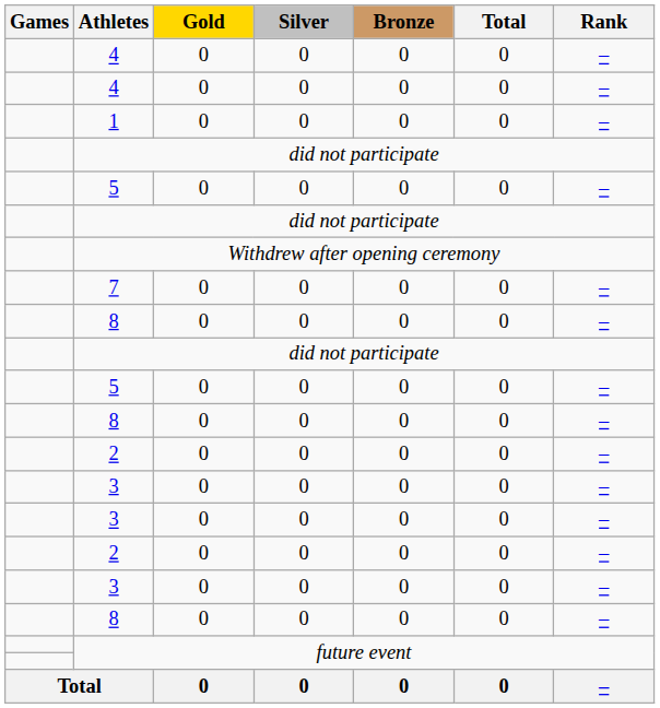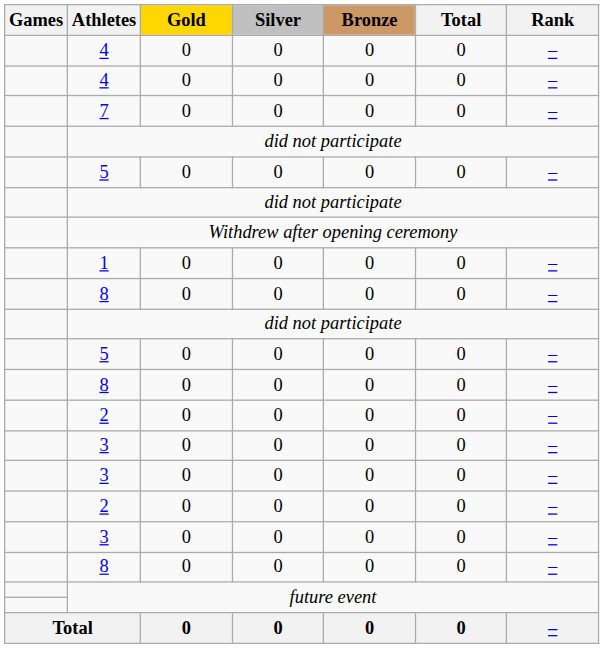 <table class="wikitable" style="text-align:center; font-size:90%;">
 <tr>
 <th>Games</th>
 <th>Athletes</th>
 <td style="background:gold; width:4.5em; font-weight:bold;">Gold</td>
 <td style="background:silver; width:4.5em; font-weight:bold;">Silver</td>
 <td style="background:#cc9966; width:4.5em; font-weight:bold;">Bronze</td>
 <th style="width:4.5em; font-weight:bold;">Total</th>
 <th style="width:4.5em; font-weight:bold;">Rank</th>
 </tr>
 <tr>
 <td align=left></td>
 <td><a href='#'>4</a></td>
 <td>0</td>
 <td>0</td>
 <td>0</td>
 <td>0</td>
 <td><a href='#'>–</a></td>
 </tr>
 <tr>
 <td align=left></td>
 <td><a href='#'>4</a></td>
 <td>0</td>
 <td>0</td>
 <td>0</td>
 <td>0</td>
 <td><a href='#'>–</a></td>
 </tr>
 <tr>
 <td align=left></td>
-<td><a href='#'>1</a></td>
+<td><a href='#'>7</a></td>
 <td>0</td>
 <td>0</td>
 <td>0</td>
 <td>0</td>
 <td><a href='#'>–</a></td>
 </tr>
 <tr>
 <td align=left></td>
 <td colspan=6><em>did not participate</em></td>
 </tr>
 <tr>
 <td align=left></td>
 <td><a href='#'>5</a></td>
 <td>0</td>
 <td>0</td>
 <td>0</td>
 <td>0</td>
 <td><a href='#'>–</a></td>
 </tr>
 <tr>
 <td align=left></td>
 <td colspan=6><em>did not participate</em></td>
 </tr>
 <tr>
 <td align=left></td>
 <td colspan=6><em>Withdrew after opening ceremony</em></td>
 </tr>
 <tr>
 <td align=left></td>
-<td><a href='#'>7</a></td>
+<td><a href='#'>1</a></td>
 <td>0</td>
 <td>0</td>
 <td>0</td>
 <td>0</td>
 <td><a href='#'>–</a></td>
 </tr>
 <tr>
 <td align=left></td>
 <td><a href='#'>8</a></td>
 <td>0</td>
 <td>0</td>
 <td>0</td>
 <td>0</td>
 <td><a href='#'>–</a></td>
 </tr>
 <tr>
 <td align=left></td>
 <td colspan=6><em>did not participate</em></td>
 </tr>
 <tr>
 <td align=left></td>
 <td><a href='#'>5</a></td>
 <td>0</td>
 <td>0</td>
 <td>0</td>
 <td>0</td>
 <td><a href='#'>–</a></td>
 </tr>
 <tr>
 <td align=left></td>
 <td><a href='#'>8</a></td>
 <td>0</td>
 <td>0</td>
 <td>0</td>
 <td>0</td>
 <td><a href='#'>–</a></td>
 </tr>
 <tr>
 <td align=left></td>
 <td><a href='#'>2</a></td>
 <td>0</td>
 <td>0</td>
 <td>0</td>
 <td>0</td>
 <td><a href='#'>–</a></td>
 </tr>
 <tr>
 <td align=left></td>
 <td><a href='#'>3</a></td>
 <td>0</td>
 <td>0</td>
 <td>0</td>
 <td>0</td>
 <td><a href='#'>–</a></td>
 </tr>
 <tr>
 <td align=left></td>
 <td><a href='#'>3</a></td>
 <td>0</td>
 <td>0</td>
 <td>0</td>
 <td>0</td>
 <td><a href='#'>–</a></td>
 </tr>
 <tr>
 <td align=left></td>
 <td><a href='#'>2</a></td>
 <td>0</td>
 <td>0</td>
 <td>0</td>
 <td>0</td>
 <td><a href='#'>–</a></td>
 </tr>
 <tr>
 <td align=left></td>
 <td><a href='#'>3</a></td>
 <td>0</td>
 <td>0</td>
 <td>0</td>
 <td>0</td>
 <td><a href='#'>–</a></td>
 </tr>
 <tr>
 <td align=left></td>
 <td><a href='#'>8</a></td>
 <td>0</td>
 <td>0</td>
 <td>0</td>
 <td>0</td>
 <td><a href='#'>–</a></td>
 </tr>
 <tr>
 <td align=left></td>
 <td colspan=6; rowspan=2><em>future event</em></td>
 </tr>
 <tr>
 <td align=left></td>
 </tr>
 <tr>
 <th colspan=2>Total</th>
 <th>0</th>
 <th>0</th>
 <th>0</th>
 <th>0</th>
 <th><a href='#'>–</a></th>
 </tr>
 </table>
